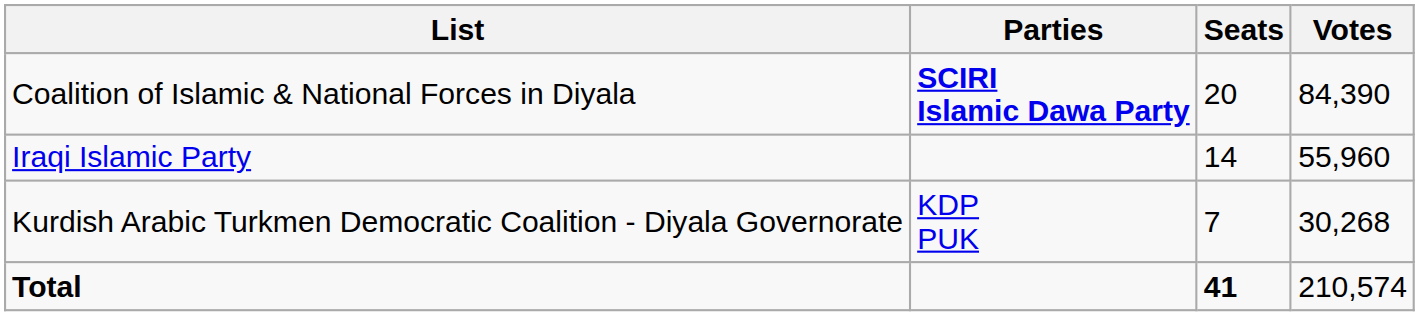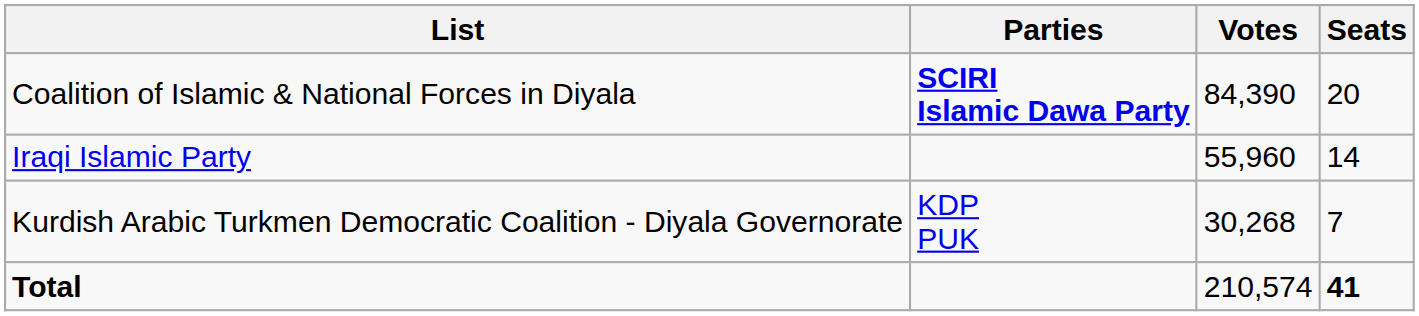 <table class="wikitable" style="border:1px solid #8888aa; background:#f8f8f8; padding:0; font-size:90%;">
 <tr>
 <th>List</th>
 <th>Parties</th>
+<th>Votes</th>
 <th>Seats</th>
-<th>Votes</th>
 </tr>
 <tr>
 <td>Coalition of Islamic & National Forces in Diyala</td>
 <td><strong><a href='#'>SCIRI</a><br><a href='#'>Islamic Dawa Party</a></strong></td>
+<td>84,390</td>
 <td>20</td>
-<td>84,390</td>
 </tr>
 <tr>
 <td><a href='#'>Iraqi Islamic Party</a></td>
 <td></td>
+<td>55,960</td>
 <td>14</td>
-<td>55,960</td>
 </tr>
 <tr>
 <td>Kurdish Arabic Turkmen Democratic Coalition - Diyala Governorate</td>
 <td><a href='#'>KDP</a><br><a href='#'>PUK</a></td>
+<td>30,268</td>
 <td>7</td>
-<td>30,268</td>
 </tr>
 <tr>
 <td><strong>Total</strong></td>
 <td></td>
+<td>210,574</td>
 <td><strong>41</strong></td>
-<td>210,574</td>
 </tr>
 </table>
